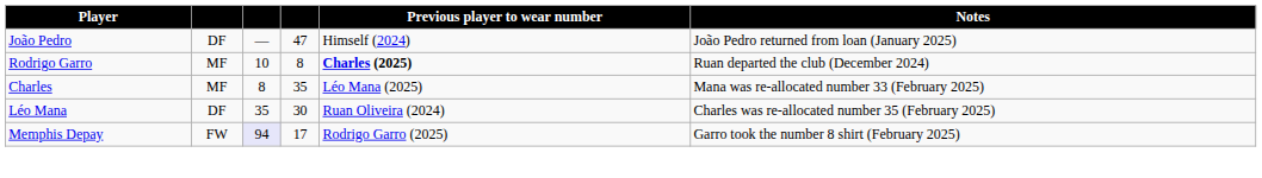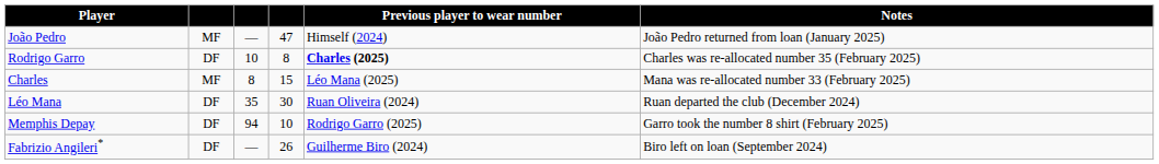 <table class="wikitable sortable" style="text-align:center; font-size:90%; width:100%;">
 <tr>
 <th style="background-color:black; color:#ffffff;">Player</th>
 <th style="background-color:black; color:#ffffff;"></th>
 <th style="background-color:black; color:#ffffff;"></th>
 <th style="background-color:black; color:#ffffff;"></th>
 <th style="background-color:black; color:#ffffff;">Previous player to wear number</th>
 <th style="background-color:black; color:#ffffff;">Notes</th>
 </tr>
 <tr>
 <td style="text-align:left;"> <a href='#'>João Pedro</a></td>
-<td>DF</td>
+<td>MF</td>
 <td>—</td>
 <td>47</td>
 <td style="text-align:left;">Himself (<a href='#'>2024</a>)</td>
 <td style="text-align:left;">João Pedro returned from loan (January 2025)</td>
 </tr>
 <tr>
 <td style="text-align:left;"> <a href='#'>Rodrigo Garro</a></td>
-<td>MF</td>
+<td>DF</td>
 <td>10</td>
 <td>8</td>
 <td style="text-align:left;"><strong><a href='#'>Charles</a> (2025)</strong></td>
-<td style="text-align:left;">Ruan departed the club (December 2024)</td>
+<td style="text-align:left;">Charles was re-allocated number 35 (February 2025)</td>
 </tr>
 <tr>
 <td style="text-align:left;"> <a href='#'>Charles</a></td>
 <td>MF</td>
 <td>8</td>
-<td>35</td>
+<td>15</td>
 <td style="text-align:left;"><a href='#'>Léo Mana</a> (2025)</td>
 <td style="text-align:left;">Mana was re-allocated number 33 (February 2025)</td>
 </tr>
 <tr>
 <td style="text-align:left;"> <a href='#'>Léo Mana</a></td>
 <td>DF</td>
 <td>35</td>
 <td>30</td>
 <td style="text-align:left;"><a href='#'>Ruan Oliveira</a> (2024)</td>
-<td style="text-align:left;">Charles was re-allocated number 35 (February 2025)</td>
+<td style="text-align:left;">Ruan departed the club (December 2024)</td>
 </tr>
 <tr>
 <td style="text-align:left;"> <a href='#'>Memphis Depay</a></td>
-<td>FW</td>
-<td style="background: lavender;">94</td>
-<td>17</td>
+<td>DF</td>
+<td>94</td>
+<td>10</td>
 <td style="text-align:left;"><a href='#'>Rodrigo Garro</a> (2025)</td>
 <td style="text-align:left;">Garro took the number 8 shirt (February 2025)</td>
 </tr>
+<tr>
+<td style="text-align:left;"> <a href='#'>Fabrizio Angileri</a><sup>*</sup></td>
+<td>DF</td>
+<td>—</td>
+<td>26</td>
+<td style="text-align:left;"><a href='#'>Guilherme Biro</a> (2024)</td>
+<td style="text-align:left;">Biro left on loan (September 2024)</td>
+</tr>
 </table>
